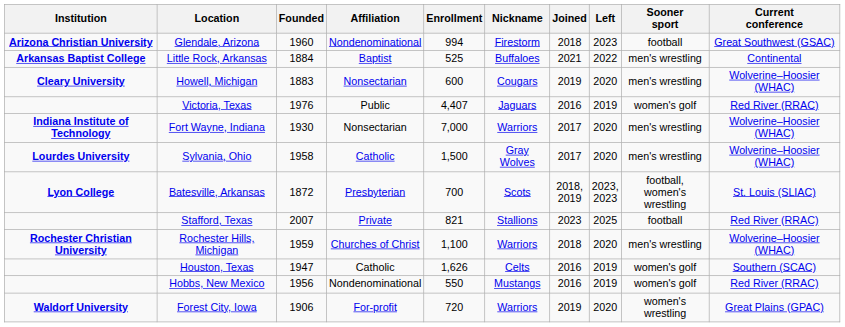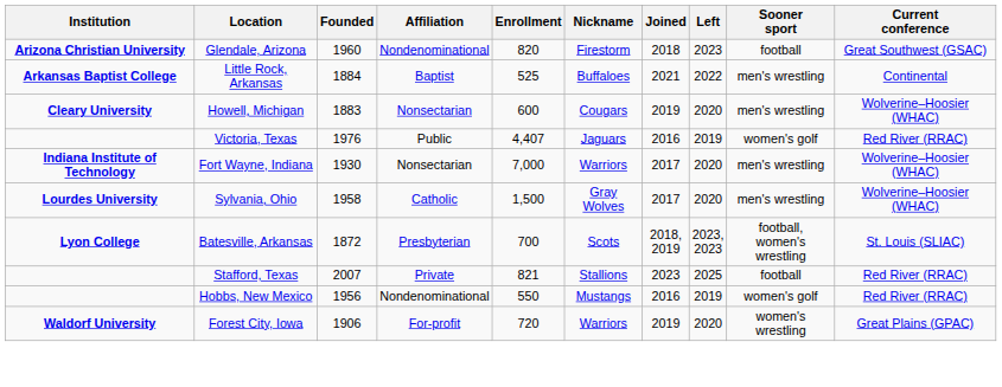 <table class="wikitable sortable" style="text-align: center;">
 <tr>
 <th>Institution</th>
 <th>Location</th>
 <th>Founded</th>
 <th>Affiliation</th>
 <th>Enrollment</th>
 <th>Nickname</th>
 <th>Joined</th>
 <th>Left</th>
 <th>Sooner<br>sport</th>
 <th>Current<br>conference</th>
 </tr>
 <tr>
 <td><strong><a href='#'>Arizona Christian University</a></strong></td>
 <td><a href='#'>Glendale, Arizona</a></td>
 <td>1960</td>
 <td><a href='#'>Nondenominational</a></td>
-<td>994</td>
+<td>820</td>
 <td><a href='#'>Firestorm</a></td>
 <td>2018</td>
 <td>2023</td>
 <td>football</td>
 <td><a href='#'>Great Southwest (GSAC)</a></td>
 </tr>
 <tr>
 <td><strong><a href='#'>Arkansas Baptist College</a></strong></td>
 <td><a href='#'>Little Rock, Arkansas</a></td>
 <td>1884</td>
 <td><a href='#'>Baptist</a></td>
 <td>525</td>
 <td><a href='#'>Buffaloes</a></td>
 <td>2021</td>
 <td>2022</td>
 <td>men's wrestling</td>
 <td><a href='#'>Continental</a></td>
 </tr>
 <tr>
 <td><strong><a href='#'>Cleary University</a></strong></td>
 <td><a href='#'>Howell, Michigan</a></td>
 <td>1883</td>
 <td><a href='#'>Nonsectarian</a></td>
 <td>600</td>
 <td><a href='#'>Cougars</a></td>
 <td>2019</td>
 <td>2020</td>
 <td>men's wrestling</td>
 <td><a href='#'>Wolverine–Hoosier (WHAC)</a></td>
 </tr>
 <tr>
 <td></td>
 <td><a href='#'>Victoria, Texas</a></td>
 <td>1976</td>
 <td>Public<br></td>
 <td>4,407</td>
 <td><a href='#'>Jaguars</a></td>
 <td>2016</td>
 <td>2019</td>
 <td>women's golf</td>
 <td><a href='#'>Red River (RRAC)</a></td>
 </tr>
 <tr>
 <td><strong><a href='#'>Indiana Institute of Technology</a></strong></td>
 <td><a href='#'>Fort Wayne, Indiana</a></td>
 <td>1930</td>
 <td>Nonsectarian</td>
 <td>7,000</td>
 <td><a href='#'>Warriors</a></td>
 <td>2017</td>
 <td>2020</td>
 <td>men's wrestling</td>
 <td><a href='#'>Wolverine–Hoosier (WHAC)</a></td>
 </tr>
 <tr>
 <td><strong><a href='#'>Lourdes University</a></strong></td>
 <td><a href='#'>Sylvania, Ohio</a></td>
 <td>1958</td>
 <td><a href='#'>Catholic</a></td>
 <td>1,500</td>
 <td><a href='#'>Gray Wolves</a></td>
 <td>2017</td>
 <td>2020</td>
 <td>men's wrestling</td>
 <td><a href='#'>Wolverine–Hoosier (WHAC)</a></td>
 </tr>
 <tr>
 <td><strong><a href='#'>Lyon College</a></strong></td>
 <td><a href='#'>Batesville, Arkansas</a></td>
 <td>1872</td>
 <td><a href='#'>Presbyterian</a><br></td>
 <td>700</td>
 <td><a href='#'>Scots</a></td>
 <td>2018,<br>2019</td>
 <td>2023,<br>2023</td>
 <td>football,<br>women's wrestling</td>
 <td><a href='#'>St. Louis (SLIAC)</a></td>
 </tr>
 <tr>
 <td></td>
 <td><a href='#'>Stafford, Texas</a></td>
 <td>2007</td>
 <td><a href='#'>Private</a></td>
 <td>821</td>
 <td><a href='#'>Stallions</a></td>
 <td>2023</td>
 <td>2025</td>
 <td>football</td>
 <td><a href='#'>Red River (RRAC)</a></td>
 </tr>
 <tr>
-<td><strong><a href='#'>Rochester Christian University</a></strong></td>
-<td><a href='#'>Rochester Hills, Michigan</a></td>
-<td>1959</td>
-<td><a href='#'>Churches of Christ</a></td>
-<td>1,100</td>
-<td><a href='#'>Warriors</a></td>
-<td>2018</td>
-<td>2020</td>
-<td>men's wrestling</td>
-<td><a href='#'>Wolverine–Hoosier (WHAC)</a></td>
-</tr>
-<tr>
-<td></td>
-<td><a href='#'>Houston, Texas</a></td>
-<td>1947</td>
-<td>Catholic</td>
-<td>1,626</td>
-<td><a href='#'>Celts</a></td>
-<td>2016</td>
-<td>2019</td>
-<td>women's golf</td>
-<td><a href='#'>Southern (SCAC)</a></td>
-</tr>
-<tr>
 <td></td>
 <td><a href='#'>Hobbs, New Mexico</a></td>
 <td>1956</td>
 <td>Nondenominational</td>
 <td>550</td>
 <td><a href='#'>Mustangs</a></td>
 <td>2016</td>
 <td>2019</td>
 <td>women's golf</td>
 <td><a href='#'>Red River (RRAC)</a></td>
 </tr>
 <tr>
 <td><strong><a href='#'>Waldorf University</a></strong></td>
 <td><a href='#'>Forest City, Iowa</a></td>
 <td>1906</td>
 <td><a href='#'>For-profit</a></td>
 <td>720</td>
 <td><a href='#'>Warriors</a></td>
 <td>2019</td>
 <td>2020</td>
 <td>women's wrestling</td>
 <td><a href='#'>Great Plains (GPAC)</a></td>
 </tr>
 </table>
